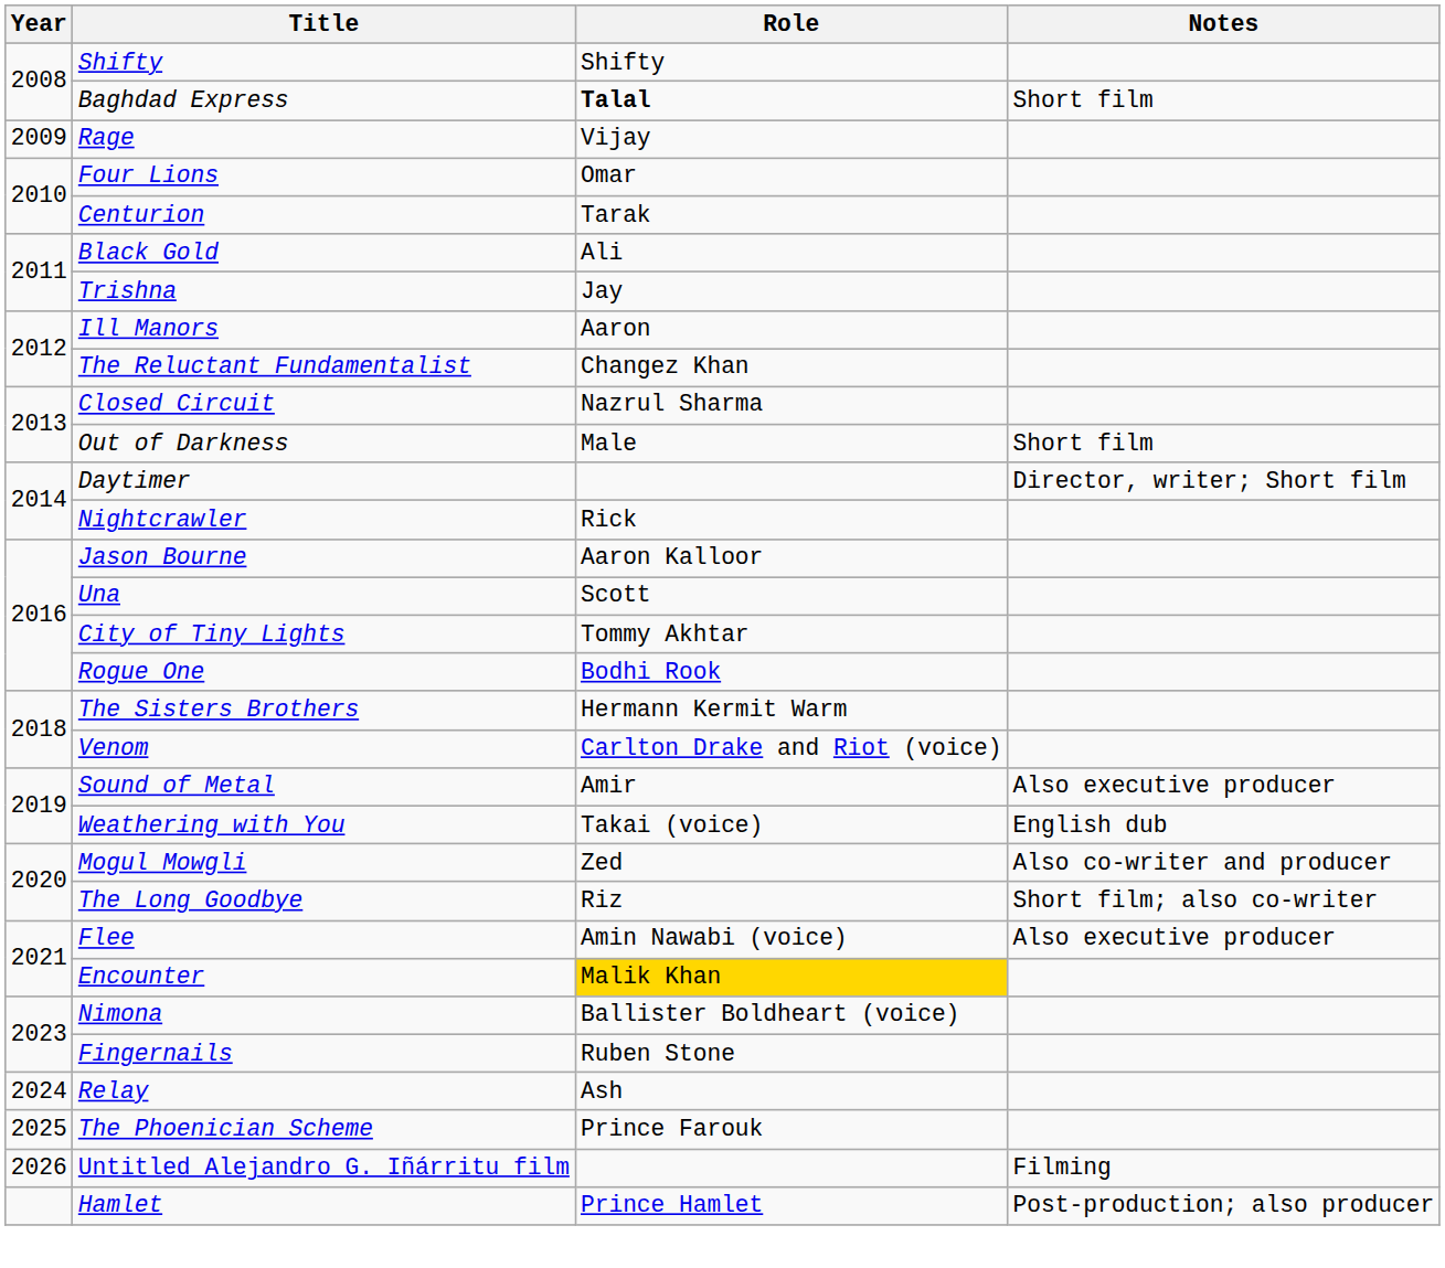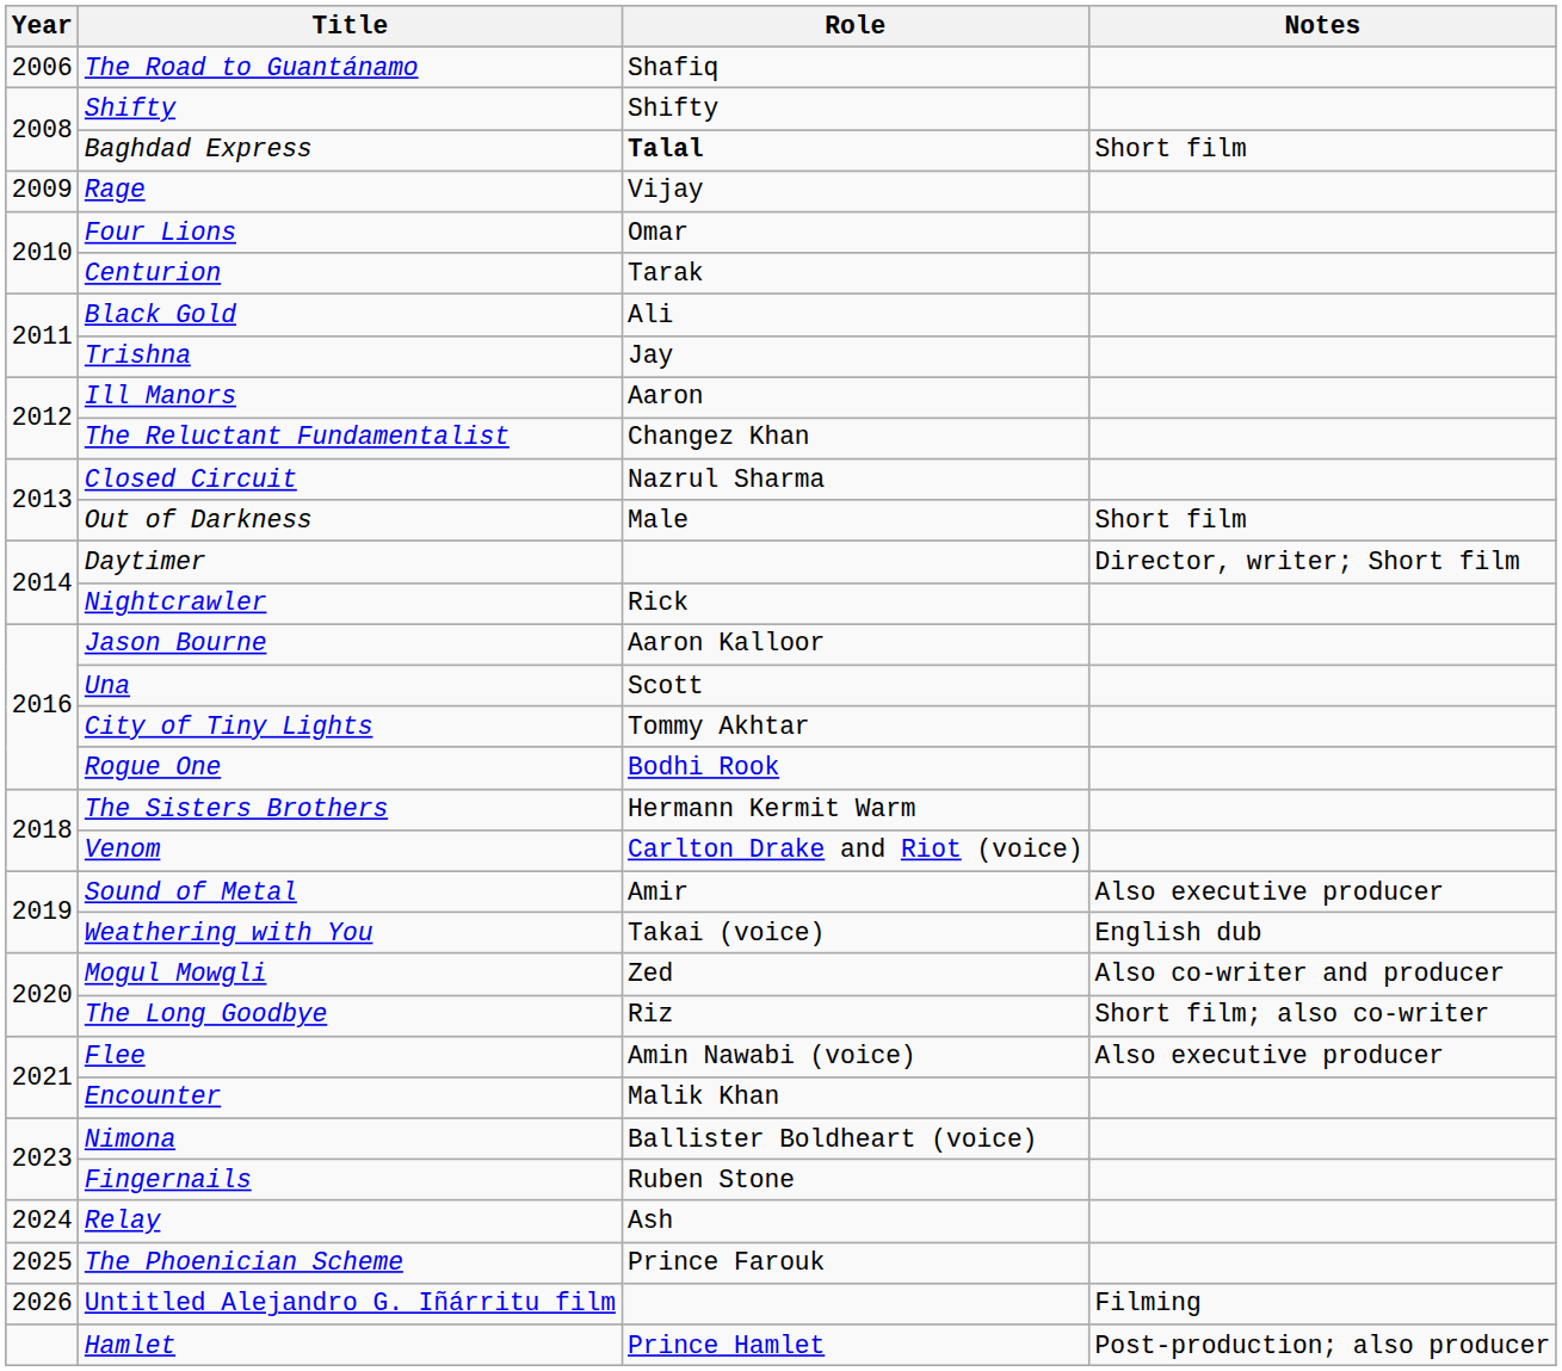 <table class="wikitable sortable">
 <tr>
 <th>Year</th>
 <th>Title</th>
 <th>Role</th>
 <th class="unsortable">Notes</th>
+</tr>
+<tr>
+<td>2006</td>
+<td><em><a href='#'>The Road to Guantánamo</a></em></td>
+<td>Shafiq</td>
+<td></td>
 </tr>
 <tr>
 <td rowspan=2>2008</td>
 <td><em><a href='#'>Shifty</a></em></td>
 <td>Shifty</td>
 <td></td>
 </tr>
 <tr>
 <td><em>Baghdad Express</em></td>
 <td><strong>Talal</strong></td>
 <td>Short film</td>
 </tr>
 <tr>
 <td>2009</td>
 <td><em><a href='#'>Rage</a></em></td>
 <td>Vijay</td>
 <td></td>
 </tr>
 <tr>
 <td rowspan=2>2010</td>
 <td><em><a href='#'>Four Lions</a></em></td>
 <td>Omar</td>
 <td></td>
 </tr>
 <tr>
 <td><em><a href='#'>Centurion</a></em></td>
 <td>Tarak</td>
 <td></td>
 </tr>
 <tr>
 <td rowspan=2>2011</td>
 <td><em><a href='#'>Black Gold</a></em></td>
 <td>Ali</td>
 <td></td>
 </tr>
 <tr>
 <td><em><a href='#'>Trishna</a></em></td>
 <td>Jay</td>
 <td></td>
 </tr>
 <tr>
 <td rowspan=2>2012</td>
 <td><em><a href='#'>Ill Manors</a></em></td>
 <td>Aaron</td>
 <td></td>
 </tr>
 <tr>
 <td><em><a href='#'>The Reluctant Fundamentalist</a></em></td>
 <td>Changez Khan</td>
 <td></td>
 </tr>
 <tr>
 <td rowspan=2>2013</td>
 <td><em><a href='#'>Closed Circuit</a></em></td>
 <td>Nazrul Sharma</td>
 <td></td>
 </tr>
 <tr>
 <td><em>Out of Darkness</em></td>
 <td>Male</td>
 <td>Short film</td>
 </tr>
 <tr>
 <td rowspan=2>2014</td>
 <td><em>Daytimer</em></td>
 <td></td>
 <td>Director, writer; Short film</td>
 </tr>
 <tr>
 <td><em><a href='#'>Nightcrawler</a></em></td>
 <td>Rick</td>
 <td></td>
 </tr>
 <tr>
 <td rowspan=4>2016</td>
 <td><em><a href='#'>Jason Bourne</a></em></td>
 <td>Aaron Kalloor</td>
 <td></td>
 </tr>
 <tr>
 <td><em><a href='#'>Una</a></em></td>
 <td>Scott</td>
 <td></td>
 </tr>
 <tr>
 <td><em><a href='#'>City of Tiny Lights</a></em></td>
 <td>Tommy Akhtar</td>
 <td></td>
 </tr>
 <tr>
 <td><em><a href='#'>Rogue One</a></em></td>
 <td><a href='#'>Bodhi Rook</a></td>
 <td></td>
 </tr>
 <tr>
 <td rowspan=2>2018</td>
 <td><em><a href='#'>The Sisters Brothers</a></em></td>
 <td>Hermann Kermit Warm</td>
 <td></td>
 </tr>
 <tr>
 <td><em><a href='#'>Venom</a></em></td>
 <td><a href='#'>Carlton Drake</a> and <a href='#'>Riot</a> (voice)</td>
 <td></td>
 </tr>
 <tr>
 <td rowspan=2>2019</td>
 <td><em><a href='#'>Sound of Metal</a></em></td>
 <td>Amir</td>
 <td>Also executive producer</td>
 </tr>
 <tr>
 <td><em><a href='#'>Weathering with You</a></em></td>
 <td>Takai (voice)</td>
 <td>English dub</td>
 </tr>
 <tr>
 <td rowspan=2>2020</td>
 <td><em><a href='#'>Mogul Mowgli</a></em></td>
 <td>Zed</td>
 <td>Also co-writer and producer</td>
 </tr>
 <tr>
 <td><em><a href='#'>The Long Goodbye</a></em></td>
 <td>Riz</td>
 <td>Short film; also co-writer</td>
 </tr>
 <tr>
 <td rowspan=2>2021</td>
 <td><em><a href='#'>Flee</a></em></td>
 <td>Amin Nawabi (voice)</td>
 <td>Also executive producer</td>
 </tr>
 <tr>
 <td><em><a href='#'>Encounter</a></em></td>
-<td style="background: gold;">Malik Khan</td>
+<td>Malik Khan</td>
 <td></td>
 </tr>
 <tr>
 <td rowspan=2>2023</td>
 <td><em><a href='#'>Nimona</a></em></td>
 <td>Ballister Boldheart (voice)</td>
 <td></td>
 </tr>
 <tr>
 <td><em><a href='#'>Fingernails</a></em></td>
 <td>Ruben Stone</td>
 <td></td>
 </tr>
 <tr>
 <td>2024</td>
 <td><em><a href='#'>Relay</a></em></td>
 <td>Ash</td>
 <td></td>
 </tr>
 <tr>
 <td>2025</td>
 <td><em><a href='#'>The Phoenician Scheme</a></em></td>
 <td>Prince Farouk</td>
 <td></td>
 </tr>
 <tr>
 <td>2026</td>
 <td><a href='#'>Untitled Alejandro G. Iñárritu film</a></td>
 <td></td>
 <td>Filming</td>
 </tr>
 <tr>
 <td></td>
 <td><em><a href='#'>Hamlet</a></em></td>
 <td><a href='#'>Prince Hamlet</a></td>
 <td>Post-production; also producer</td>
 </tr>
 </table>
